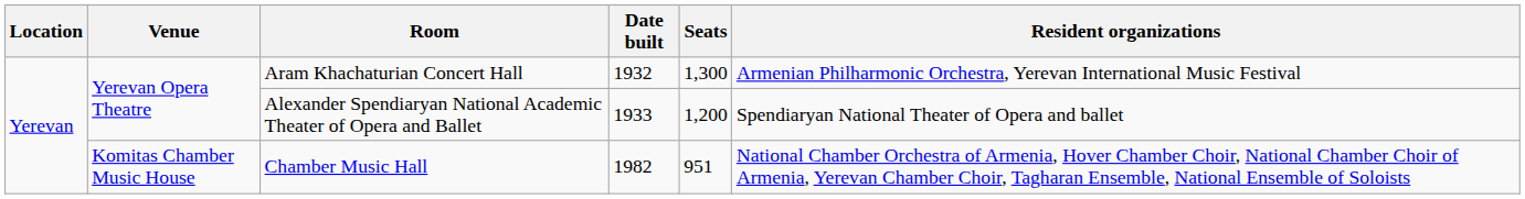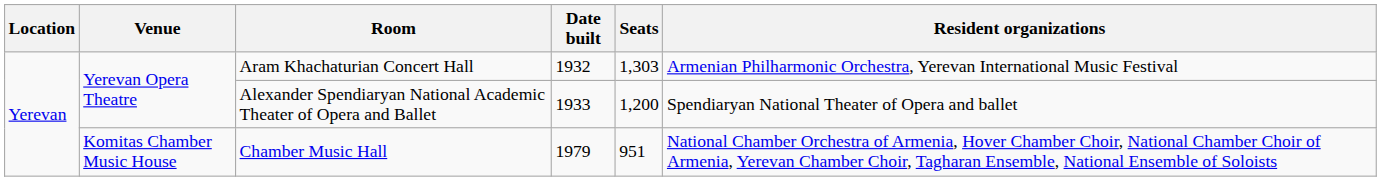 <table class="wikitable">
 <tr>
 <th>Location</th>
 <th>Venue</th>
 <th>Room</th>
 <th>Date built</th>
 <th>Seats</th>
 <th>Resident organizations</th>
 </tr>
 <tr>
 <td rowspan=3><a href='#'>Yerevan</a></td>
 <td rowspan=2><a href='#'>Yerevan Opera Theatre</a></td>
 <td>Aram Khachaturian Concert Hall</td>
 <td>1932</td>
-<td>1,300</td>
+<td>1,303</td>
 <td><a href='#'>Armenian Philharmonic Orchestra</a>, Yerevan International Music Festival</td>
 </tr>
 <tr>
 <td>Alexander Spendiaryan National Academic Theater of Opera and Ballet</td>
 <td>1933</td>
 <td>1,200</td>
 <td>Spendiaryan National Theater of Opera and ballet</td>
 </tr>
 <tr>
 <td><a href='#'>Komitas Chamber Music House</a></td>
 <td><a href='#'>Chamber Music Hall</a></td>
-<td>1982</td>
+<td>1979</td>
 <td>951</td>
 <td><a href='#'>National Chamber Orchestra of Armenia</a>, <a href='#'>Hover Chamber Choir</a>, <a href='#'>National Chamber Choir of Armenia</a>, <a href='#'>Yerevan Chamber Choir</a>, <a href='#'>Tagharan Ensemble</a>, <a href='#'>National Ensemble of Soloists</a></td>
 </tr>
 </table>
